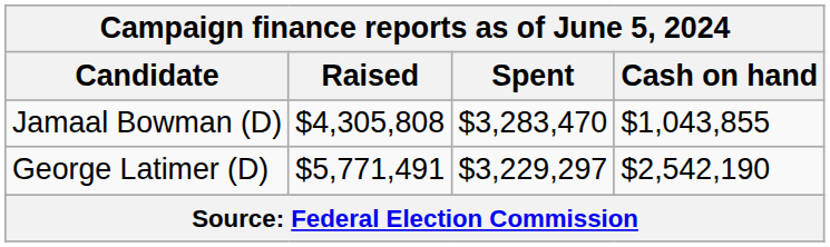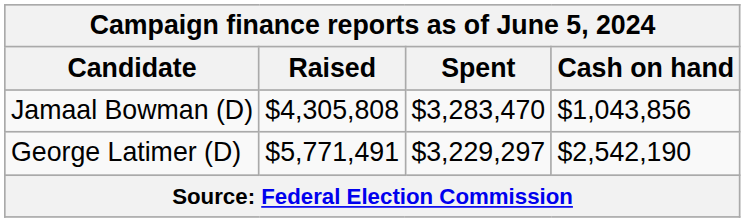 <table class="wikitable sortable">
 <tr>
 <th colspan=4>Campaign finance reports as of June 5, 2024</th>
 </tr>
 <tr style="text-align:center;">
 <th>Candidate</th>
 <th>Raised</th>
 <th>Spent</th>
 <th>Cash on hand</th>
 </tr>
 <tr>
 <td>Jamaal Bowman (D)</td>
 <td>$4,305,808</td>
 <td>$3,283,470</td>
-<td>$1,043,855</td>
+<td>$1,043,856</td>
 </tr>
 <tr>
 <td>George Latimer (D)</td>
 <td>$5,771,491</td>
 <td>$3,229,297</td>
 <td>$2,542,190</td>
 </tr>
 <tr>
 <th colspan="4"><small>Source: <a href='#'>Federal Election Commission</a></small></th>
 </tr>
 </table>
